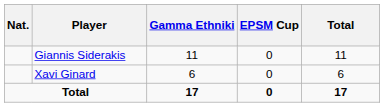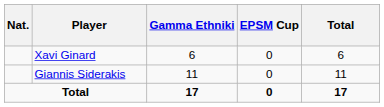 <table class="wikitable sortable alternance" ; style="text-align:center; ">
 <tr>
 <th width=10>Nat.</th>
 <th width=150>Player</th>
 <th height=50><a href='#'>Gamma Ethniki</a></th>
 <th height=50><a href='#'>EPSM</a> Cup</th>
 <th width=100>Total</th>
 </tr>
 <tr>
 <td></td>
+<td align="left"><a href='#'>Xavi Ginard</a></td>
+<td>6</td>
+<td>0</td>
+<td>6</td>
+</tr>
+<tr>
+<td></td>
 <td align="left"><a href='#'>Giannis Siderakis</a></td>
 <td>11</td>
 <td>0</td>
 <td>11</td>
-</tr>
-<tr>
-<td></td>
-<td align="left"><a href='#'>Xavi Ginard</a></td>
-<td>6</td>
-<td>0</td>
-<td>6</td>
 </tr>
 <tr class="sortbottom">
 <td colspan="2"><strong>Total</strong></td>
 <td><strong>17</strong></td>
 <td><strong>0</strong></td>
 <td><strong>17</strong></td>
 </tr>
 </table>
